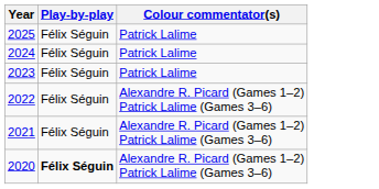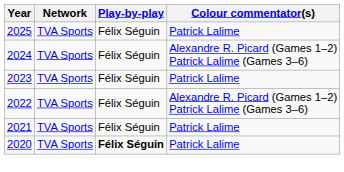 <table class="wikitable">
 <tr>
 <th>Year</th>
+<th>Network</th>
 <th><a href='#'>Play-by-play</a></th>
 <th><a href='#'>Colour commentator</a>(s)</th>
 </tr>
 <tr>
 <td><a href='#'>2025</a></td>
+<td><a href='#'>TVA Sports</a></td>
 <td>Félix Séguin</td>
 <td><a href='#'>Patrick Lalime</a></td>
 </tr>
 <tr>
 <td><a href='#'>2024</a></td>
+<td><a href='#'>TVA Sports</a></td>
 <td>Félix Séguin</td>
-<td><a href='#'>Patrick Lalime</a></td>
+<td><a href='#'>Alexandre R. Picard</a> (Games 1–2)<br><a href='#'>Patrick Lalime</a> (Games 3–6)</td>
 </tr>
 <tr>
 <td><a href='#'>2023</a></td>
+<td><a href='#'>TVA Sports</a></td>
 <td>Félix Séguin</td>
 <td><a href='#'>Patrick Lalime</a></td>
 </tr>
 <tr>
 <td><a href='#'>2022</a></td>
+<td><a href='#'>TVA Sports</a></td>
 <td>Félix Séguin</td>
 <td><a href='#'>Alexandre R. Picard</a> (Games 1–2)<br><a href='#'>Patrick Lalime</a> (Games 3–6)</td>
 </tr>
 <tr>
 <td><a href='#'>2021</a></td>
+<td><a href='#'>TVA Sports</a></td>
 <td>Félix Séguin</td>
-<td><a href='#'>Alexandre R. Picard</a> (Games 1–2)<br><a href='#'>Patrick Lalime</a> (Games 3–6)</td>
+<td><a href='#'>Patrick Lalime</a></td>
 </tr>
 <tr>
 <td><a href='#'>2020</a></td>
+<td><a href='#'>TVA Sports</a></td>
 <td><strong>Félix Séguin</strong></td>
-<td><a href='#'>Alexandre R. Picard</a> (Games 1–2)<br><a href='#'>Patrick Lalime</a> (Games 3–6)</td>
+<td><a href='#'>Patrick Lalime</a></td>
 </tr>
 </table>
